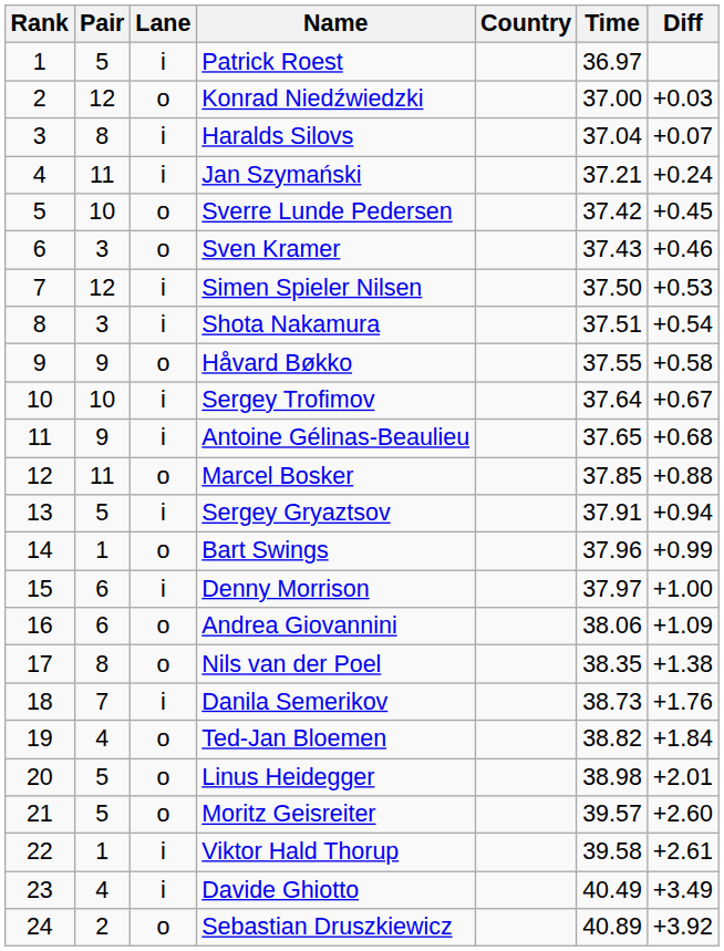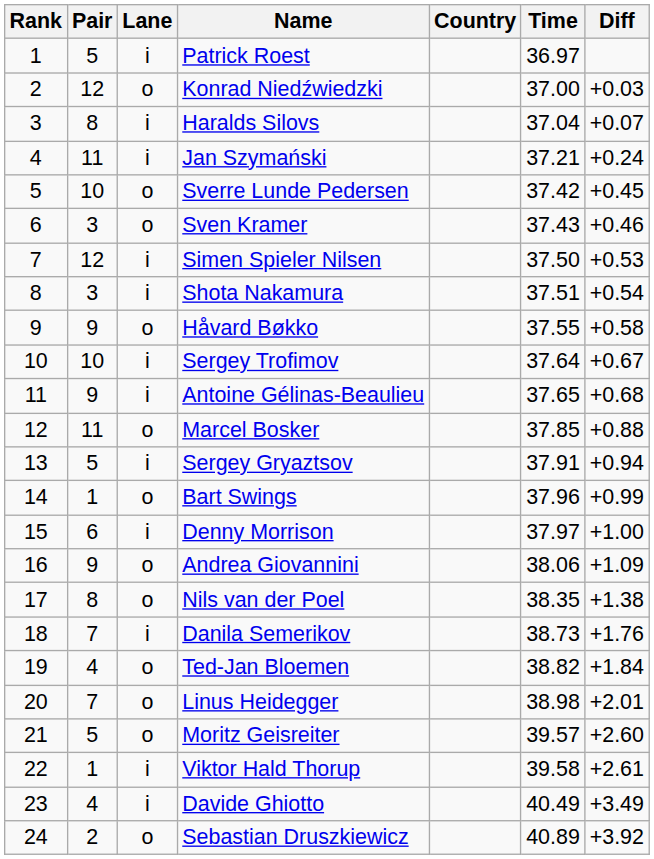 <table class="wikitable sortable" style="text-align:center">
 <tr>
 <th>Rank</th>
 <th>Pair</th>
 <th>Lane</th>
 <th>Name</th>
 <th>Country</th>
 <th>Time</th>
 <th>Diff</th>
 </tr>
 <tr>
 <td>1</td>
 <td>5</td>
 <td>i</td>
 <td align="left"><a href='#'>Patrick Roest</a></td>
 <td align="left"></td>
 <td>36.97</td>
 <td></td>
 </tr>
 <tr>
 <td>2</td>
 <td>12</td>
 <td>o</td>
 <td align="left"><a href='#'>Konrad Niedźwiedzki</a></td>
 <td align="left"></td>
 <td>37.00</td>
 <td>+0.03</td>
 </tr>
 <tr>
 <td>3</td>
 <td>8</td>
 <td>i</td>
 <td align="left"><a href='#'>Haralds Silovs</a></td>
 <td align="left"></td>
 <td>37.04</td>
 <td>+0.07</td>
 </tr>
 <tr>
 <td>4</td>
 <td>11</td>
 <td>i</td>
 <td align="left"><a href='#'>Jan Szymański</a></td>
 <td align="left"></td>
 <td>37.21</td>
 <td>+0.24</td>
 </tr>
 <tr>
 <td>5</td>
 <td>10</td>
 <td>o</td>
 <td align="left"><a href='#'>Sverre Lunde Pedersen</a></td>
 <td align="left"></td>
 <td>37.42</td>
 <td>+0.45</td>
 </tr>
 <tr>
 <td>6</td>
 <td>3</td>
 <td>o</td>
 <td align="left"><a href='#'>Sven Kramer</a></td>
 <td align="left"></td>
 <td>37.43</td>
 <td>+0.46</td>
 </tr>
 <tr>
 <td>7</td>
 <td>12</td>
 <td>i</td>
 <td align="left"><a href='#'>Simen Spieler Nilsen</a></td>
 <td align="left"></td>
 <td>37.50</td>
 <td>+0.53</td>
 </tr>
 <tr>
 <td>8</td>
 <td>3</td>
 <td>i</td>
 <td align="left"><a href='#'>Shota Nakamura</a></td>
 <td align="left"></td>
 <td>37.51</td>
 <td>+0.54</td>
 </tr>
 <tr>
 <td>9</td>
 <td>9</td>
 <td>o</td>
 <td align="left"><a href='#'>Håvard Bøkko</a></td>
 <td align="left"></td>
 <td>37.55</td>
 <td>+0.58</td>
 </tr>
 <tr>
 <td>10</td>
 <td>10</td>
 <td>i</td>
 <td align="left"><a href='#'>Sergey Trofimov</a></td>
 <td align="left"></td>
 <td>37.64</td>
 <td>+0.67</td>
 </tr>
 <tr>
 <td>11</td>
 <td>9</td>
 <td>i</td>
 <td align="left"><a href='#'>Antoine Gélinas-Beaulieu</a></td>
 <td align="left"></td>
 <td>37.65</td>
 <td>+0.68</td>
 </tr>
 <tr>
 <td>12</td>
 <td>11</td>
 <td>o</td>
 <td align="left"><a href='#'>Marcel Bosker</a></td>
 <td align="left"></td>
 <td>37.85</td>
 <td>+0.88</td>
 </tr>
 <tr>
 <td>13</td>
 <td>5</td>
 <td>i</td>
 <td align="left"><a href='#'>Sergey Gryaztsov</a></td>
 <td align="left"></td>
 <td>37.91</td>
 <td>+0.94</td>
 </tr>
 <tr>
 <td>14</td>
 <td>1</td>
 <td>o</td>
 <td align="left"><a href='#'>Bart Swings</a></td>
 <td align="left"></td>
 <td>37.96</td>
 <td>+0.99</td>
 </tr>
 <tr>
 <td>15</td>
 <td>6</td>
 <td>i</td>
 <td align="left"><a href='#'>Denny Morrison</a></td>
 <td align="left"></td>
 <td>37.97</td>
 <td>+1.00</td>
 </tr>
 <tr>
 <td>16</td>
-<td>6</td>
+<td>9</td>
 <td>o</td>
 <td align="left"><a href='#'>Andrea Giovannini</a></td>
 <td align="left"></td>
 <td>38.06</td>
 <td>+1.09</td>
 </tr>
 <tr>
 <td>17</td>
 <td>8</td>
 <td>o</td>
 <td align="left"><a href='#'>Nils van der Poel</a></td>
 <td align="left"></td>
 <td>38.35</td>
 <td>+1.38</td>
 </tr>
 <tr>
 <td>18</td>
 <td>7</td>
 <td>i</td>
 <td align="left"><a href='#'>Danila Semerikov</a></td>
 <td align="left"></td>
 <td>38.73</td>
 <td>+1.76</td>
 </tr>
 <tr>
 <td>19</td>
 <td>4</td>
 <td>o</td>
 <td align="left"><a href='#'>Ted-Jan Bloemen</a></td>
 <td align="left"></td>
 <td>38.82</td>
 <td>+1.84</td>
 </tr>
 <tr>
 <td>20</td>
-<td>5</td>
+<td>7</td>
 <td>o</td>
 <td align="left"><a href='#'>Linus Heidegger</a></td>
 <td align="left"></td>
 <td>38.98</td>
 <td>+2.01</td>
 </tr>
 <tr>
 <td>21</td>
 <td>5</td>
 <td>o</td>
 <td align="left"><a href='#'>Moritz Geisreiter</a></td>
 <td align="left"></td>
 <td>39.57</td>
 <td>+2.60</td>
 </tr>
 <tr>
 <td>22</td>
 <td>1</td>
 <td>i</td>
 <td align="left"><a href='#'>Viktor Hald Thorup</a></td>
 <td align="left"></td>
 <td>39.58</td>
 <td>+2.61</td>
 </tr>
 <tr>
 <td>23</td>
 <td>4</td>
 <td>i</td>
 <td align="left"><a href='#'>Davide Ghiotto</a></td>
 <td align="left"></td>
 <td>40.49</td>
 <td>+3.49</td>
 </tr>
 <tr>
 <td>24</td>
 <td>2</td>
 <td>o</td>
 <td align="left"><a href='#'>Sebastian Druszkiewicz</a></td>
 <td align="left"></td>
 <td>40.89</td>
 <td>+3.92</td>
 </tr>
 </table>
